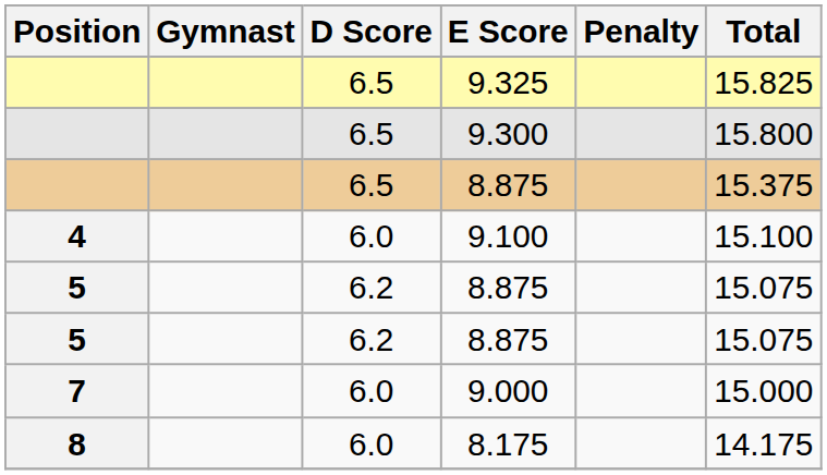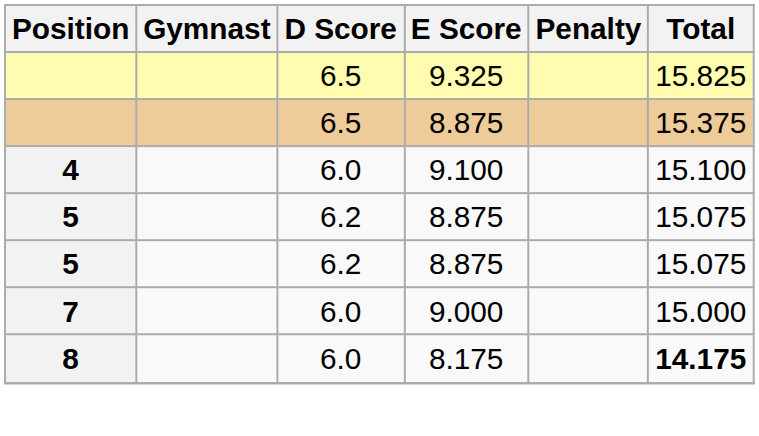 <table class="wikitable sortable" style="text-align:center; font-size:95%">
 <tr>
 <th>Position</th>
 <th>Gymnast</th>
 <th>D Score</th>
 <th>E Score</th>
 <th>Penalty</th>
 <th>Total</th>
 </tr>
 <tr bgcolor=fffcaf>
 <td></td>
 <td align=left></td>
 <td>6.5</td>
 <td>9.325</td>
 <td></td>
 <td>15.825</td>
-</tr>
-<tr bgcolor=e5e5e5>
-<td></td>
-<td align=left></td>
-<td>6.5</td>
-<td>9.300</td>
-<td></td>
-<td>15.800</td>
 </tr>
 <tr bgcolor=eecc99>
 <td></td>
 <td align=left></td>
 <td>6.5</td>
 <td>8.875</td>
 <td></td>
 <td>15.375</td>
 </tr>
 <tr>
 <th><strong>4</strong></th>
 <td align=left></td>
 <td>6.0</td>
 <td>9.100</td>
 <td></td>
 <td>15.100</td>
 </tr>
 <tr>
 <th><strong>5</strong></th>
 <td align=left></td>
 <td>6.2</td>
 <td>8.875</td>
 <td></td>
 <td>15.075</td>
 </tr>
 <tr>
 <th><strong>5</strong></th>
 <td align=left></td>
 <td>6.2</td>
 <td>8.875</td>
 <td></td>
 <td>15.075</td>
 </tr>
 <tr>
 <th><strong>7</strong></th>
 <td align=left></td>
 <td>6.0</td>
 <td>9.000</td>
 <td></td>
 <td>15.000</td>
 </tr>
 <tr>
 <th><strong>8</strong></th>
 <td align=left></td>
 <td>6.0</td>
 <td>8.175</td>
 <td></td>
-<td>14.175</td>
+<td><strong>14.175</strong></td>
 </tr>
 <tr>
 </tr>
 </table>
